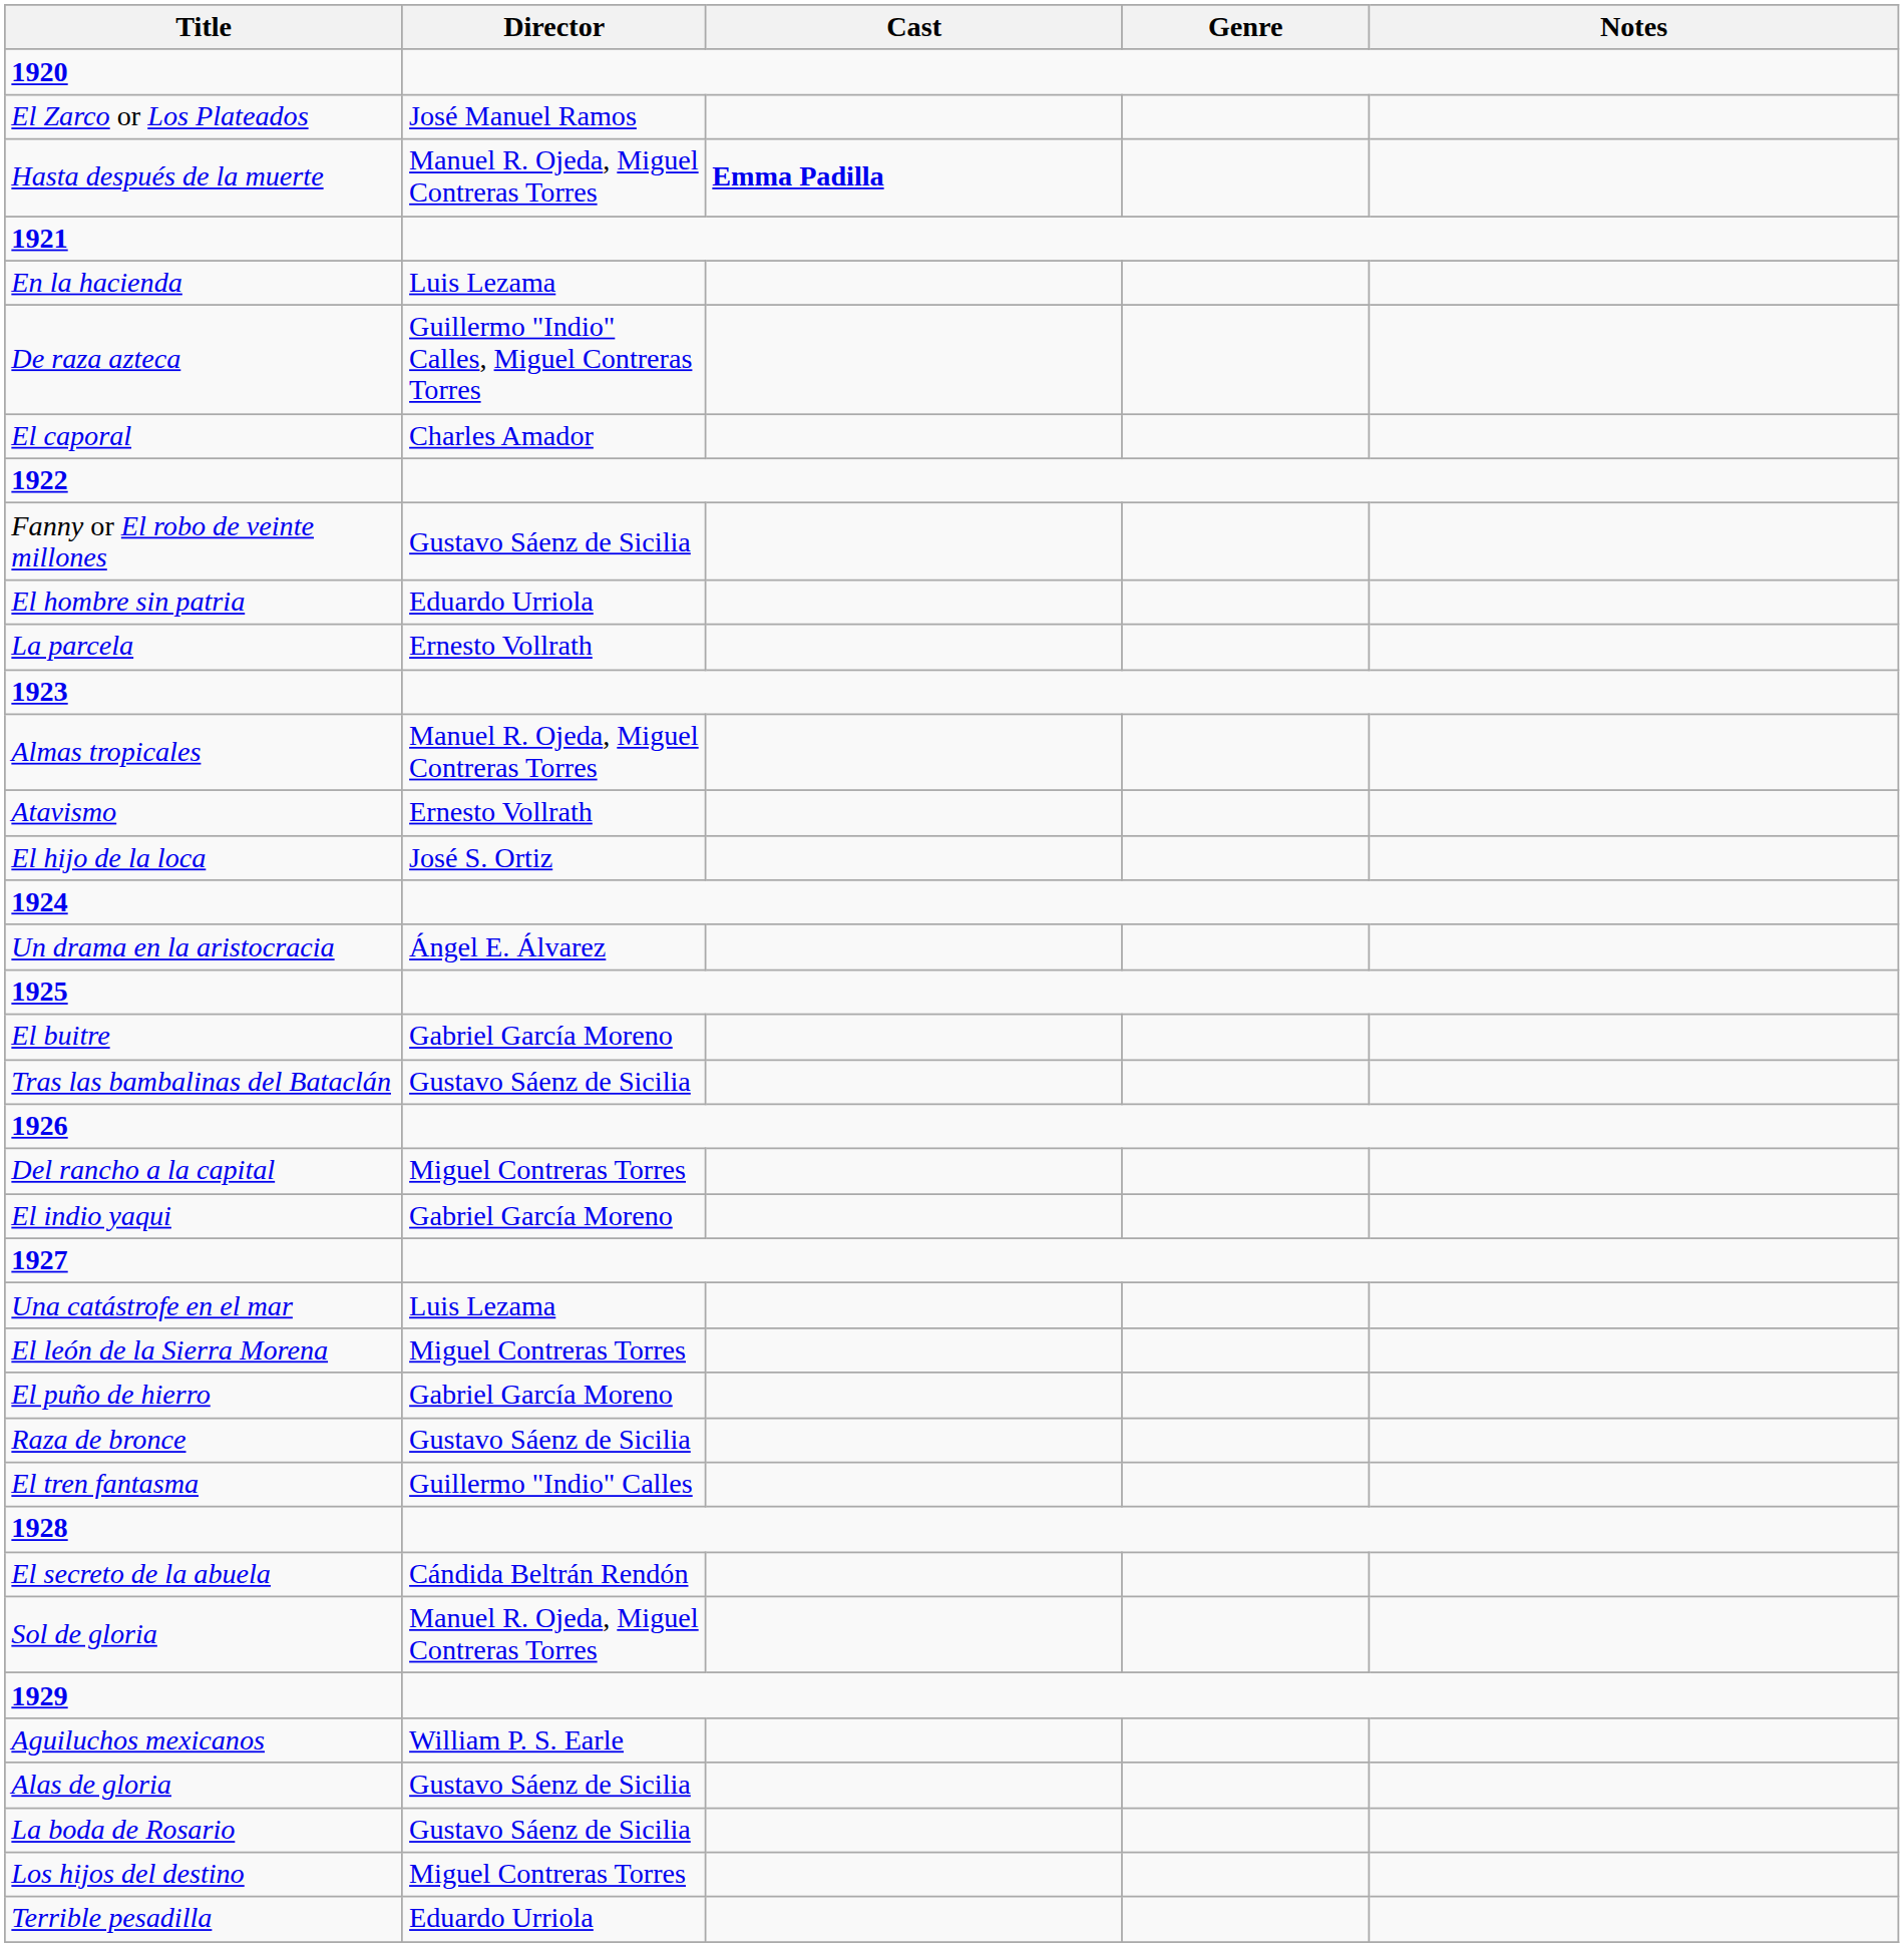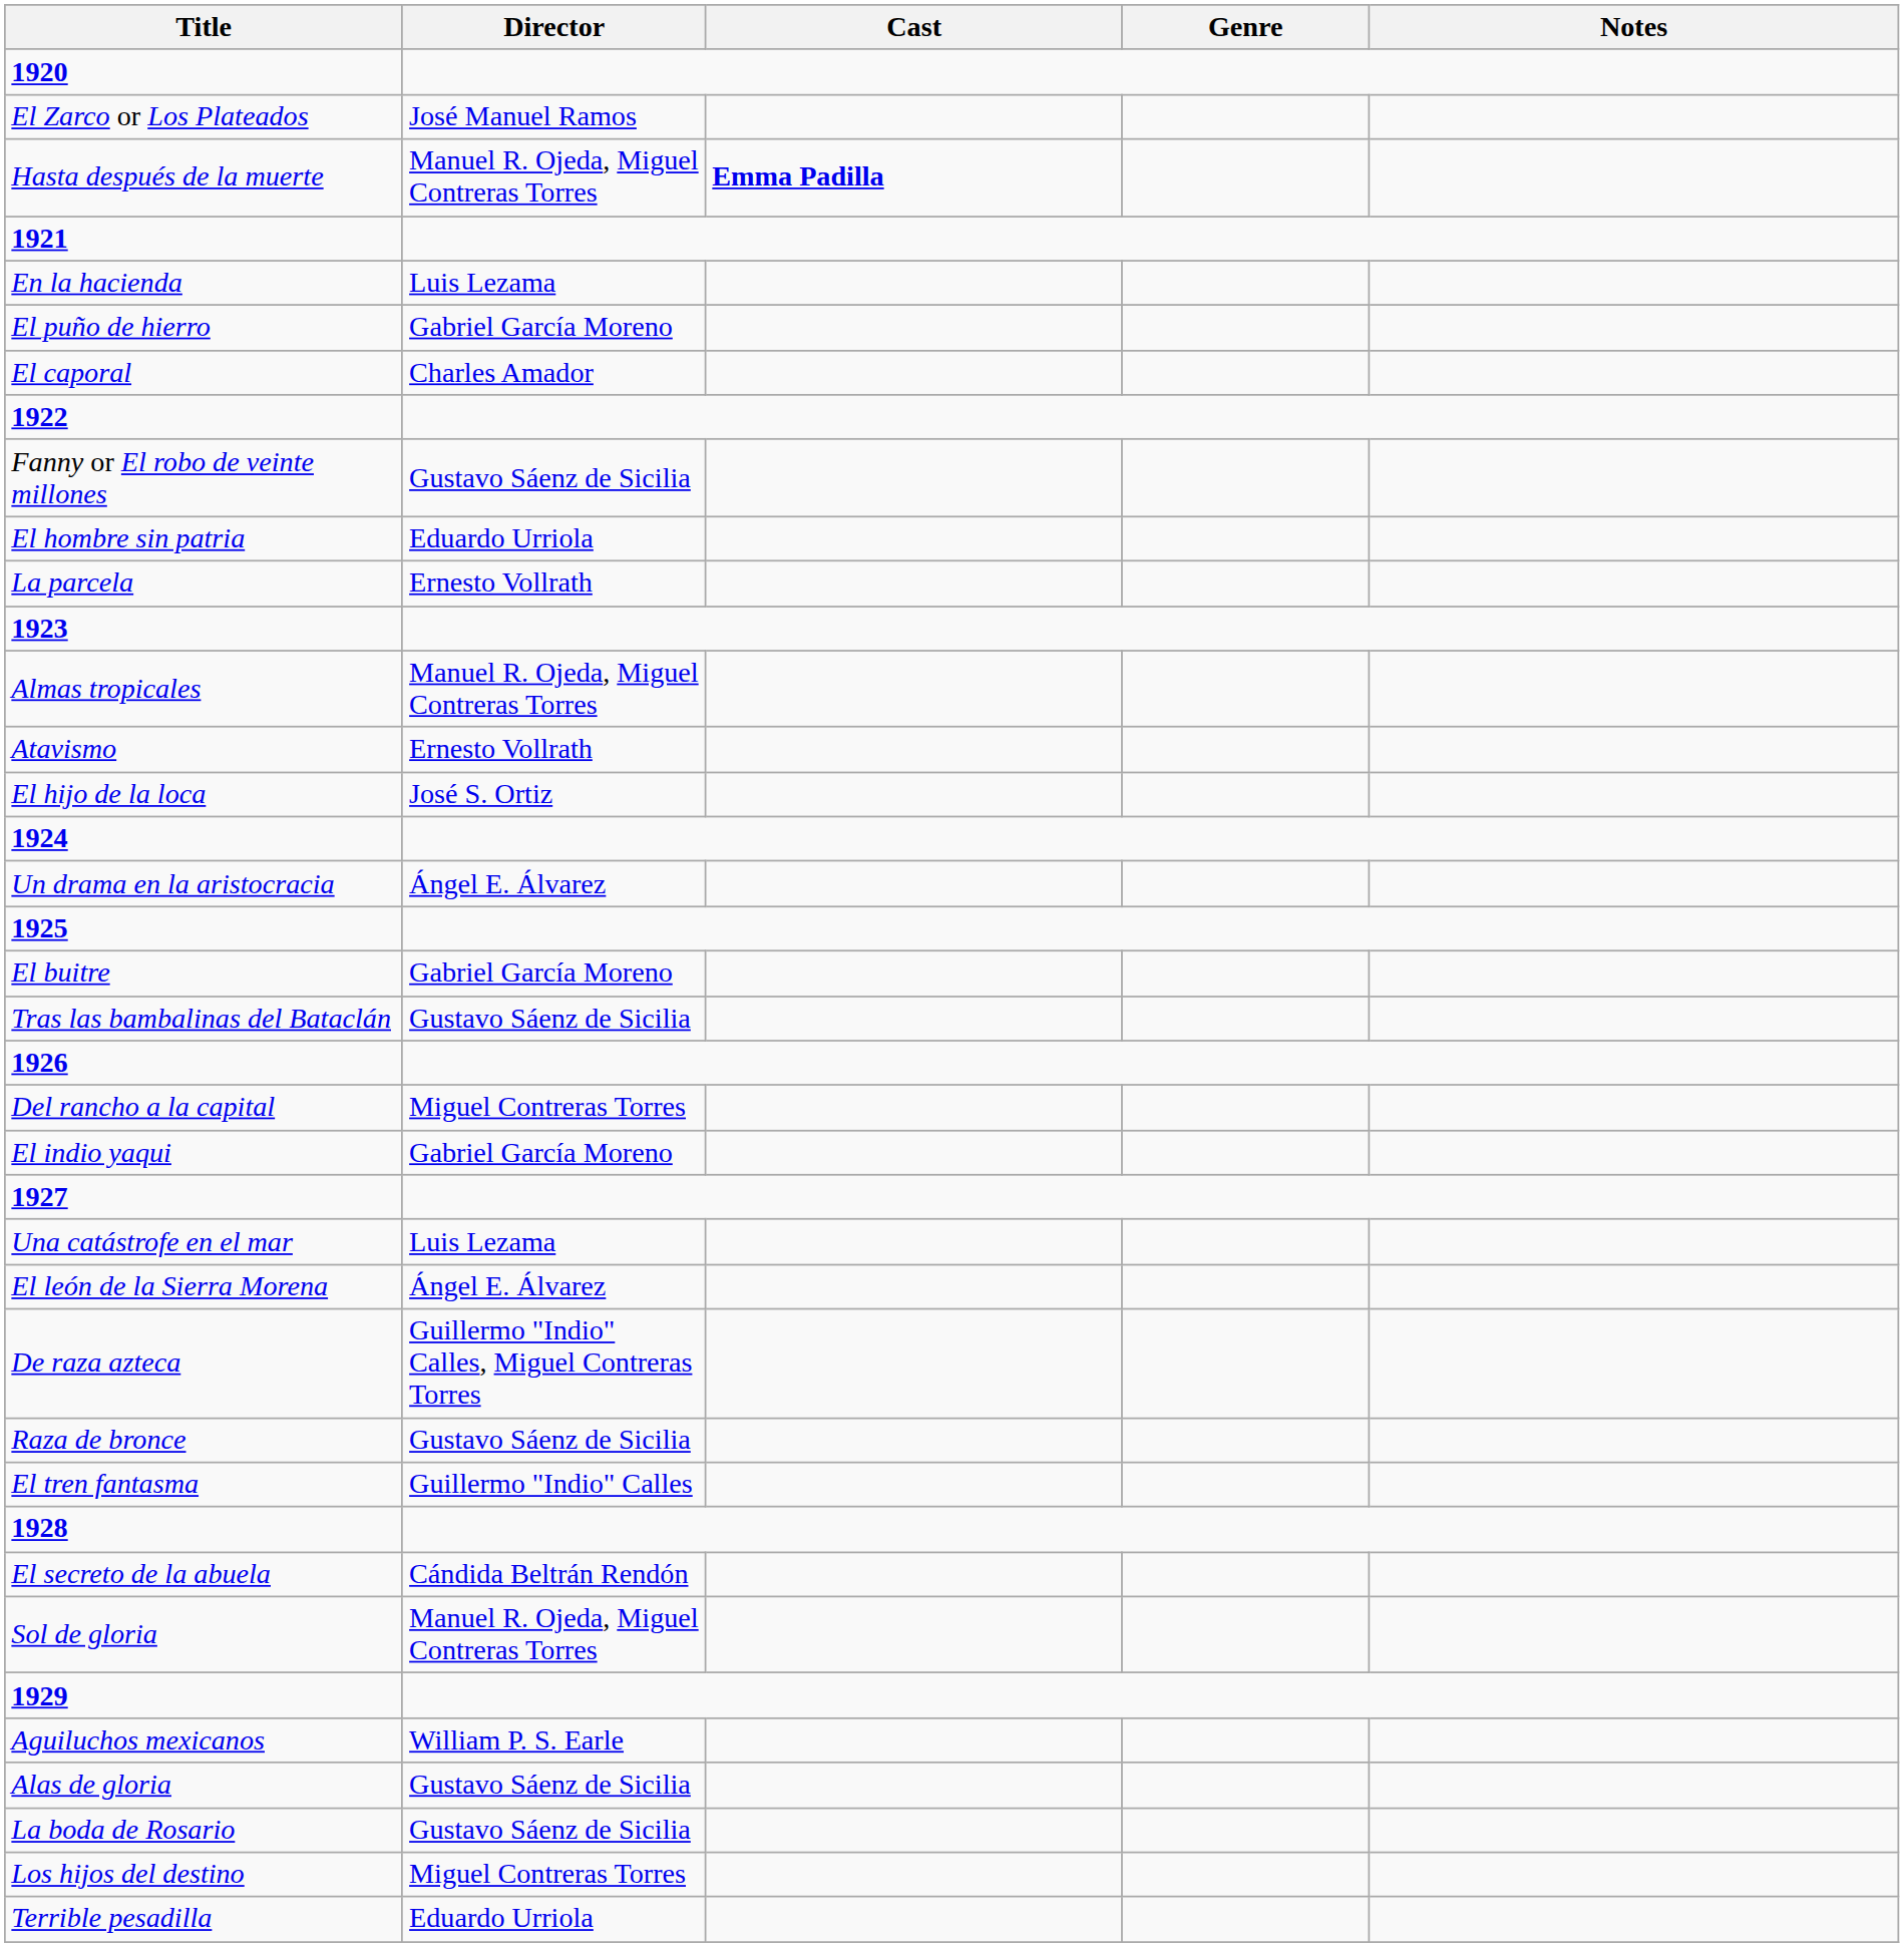 <table class="wikitable" width= "85%">
 <tr>
 <th width=21%>Title</th>
 <th width=16%>Director</th>
 <th width=22%>Cast</th>
 <th width=13%>Genre</th>
 <th width=28%>Notes</th>
 </tr>
 <tr>
 <td><strong><a href='#'>1920</a></strong></td>
 </tr>
 <tr>
 <td><em><a href='#'>El Zarco</a></em> or <em><a href='#'>Los Plateados</a></em></td>
 <td><a href='#'>José Manuel Ramos</a></td>
 <td></td>
 <td></td>
 <td></td>
 </tr>
 <tr>
 <td><em><a href='#'>Hasta después de la muerte</a></em></td>
 <td><a href='#'>Manuel R. Ojeda</a>, <a href='#'>Miguel Contreras Torres</a></td>
 <td><strong><a href='#'>Emma Padilla</a></strong></td>
 <td></td>
 <td></td>
 </tr>
 <tr>
 <td><strong><a href='#'>1921</a></strong></td>
 </tr>
 <tr>
 <td><em><a href='#'>En la hacienda</a></em></td>
 <td><a href='#'>Luis Lezama</a></td>
 <td></td>
 <td></td>
 <td></td>
 </tr>
 <tr>
-<td><em><a href='#'>De raza azteca</a></em></td>
-<td><a href='#'>Guillermo "Indio" Calles</a>, <a href='#'>Miguel Contreras Torres</a></td>
+<td><em><a href='#'>El puño de hierro</a></em></td>
+<td><a href='#'>Gabriel García Moreno</a></td>
 <td></td>
 <td></td>
 <td></td>
 </tr>
 <tr>
 <td><em><a href='#'>El caporal</a></em></td>
 <td><a href='#'>Charles Amador</a></td>
 <td></td>
 <td></td>
 <td></td>
 </tr>
 <tr>
 <td><strong><a href='#'>1922</a></strong></td>
 </tr>
 <tr>
 <td><em>Fanny</em> or <em><a href='#'>El robo de veinte millones</a></em></td>
 <td><a href='#'>Gustavo Sáenz de Sicilia</a></td>
 <td></td>
 <td></td>
 <td></td>
 </tr>
 <tr>
 <td><em><a href='#'>El hombre sin patria</a></em></td>
 <td><a href='#'>Eduardo Urriola</a></td>
 <td></td>
 <td></td>
 <td></td>
 </tr>
 <tr>
 <td><em><a href='#'>La parcela</a></em></td>
 <td><a href='#'>Ernesto Vollrath</a></td>
 <td></td>
 <td></td>
 <td></td>
 </tr>
 <tr>
 <td><strong><a href='#'>1923</a></strong></td>
 </tr>
 <tr>
 <td><em><a href='#'>Almas tropicales</a></em></td>
 <td><a href='#'>Manuel R. Ojeda</a>, <a href='#'>Miguel Contreras Torres</a></td>
 <td></td>
 <td></td>
 <td></td>
 </tr>
 <tr>
 <td><em><a href='#'>Atavismo</a></em></td>
 <td><a href='#'>Ernesto Vollrath</a></td>
 <td></td>
 <td></td>
 <td></td>
 </tr>
 <tr>
 <td><em><a href='#'>El hijo de la loca</a></em></td>
 <td><a href='#'>José S. Ortiz</a></td>
 <td></td>
 <td></td>
 <td></td>
 </tr>
 <tr>
 <td><strong><a href='#'>1924</a></strong></td>
 </tr>
 <tr>
 <td><em><a href='#'>Un drama en la aristocracia</a></em></td>
 <td><a href='#'>Ángel E. Álvarez</a></td>
 <td></td>
 <td></td>
 <td></td>
 </tr>
 <tr>
 <td><strong><a href='#'>1925</a></strong></td>
 </tr>
 <tr>
 <td><em><a href='#'>El buitre</a></em></td>
 <td><a href='#'>Gabriel García Moreno</a></td>
 <td></td>
 <td></td>
 <td></td>
 </tr>
 <tr>
 <td><em><a href='#'>Tras las bambalinas del Bataclán</a></em></td>
 <td><a href='#'>Gustavo Sáenz de Sicilia</a></td>
 <td></td>
 <td></td>
 <td></td>
 </tr>
 <tr>
 <td><strong><a href='#'>1926</a></strong></td>
 </tr>
 <tr>
 <td><em><a href='#'>Del rancho a la capital</a></em></td>
 <td><a href='#'>Miguel Contreras Torres</a></td>
 <td></td>
 <td></td>
 <td></td>
 </tr>
 <tr>
 <td><em><a href='#'>El indio yaqui</a></em></td>
 <td><a href='#'>Gabriel García Moreno</a></td>
 <td></td>
 <td></td>
 <td></td>
 </tr>
 <tr>
 <td><strong><a href='#'>1927</a></strong></td>
 </tr>
 <tr>
 <td><em><a href='#'>Una catástrofe en el mar</a></em></td>
 <td><a href='#'>Luis Lezama</a></td>
 <td></td>
 <td></td>
 <td></td>
 </tr>
 <tr>
 <td><em><a href='#'>El león de la Sierra Morena</a></em></td>
-<td><a href='#'>Miguel Contreras Torres</a></td>
+<td><a href='#'>Ángel E. Álvarez</a></td>
 <td></td>
 <td></td>
 <td></td>
 </tr>
 <tr>
-<td><em><a href='#'>El puño de hierro</a></em></td>
-<td><a href='#'>Gabriel García Moreno</a></td>
+<td><em><a href='#'>De raza azteca</a></em></td>
+<td><a href='#'>Guillermo "Indio" Calles</a>, <a href='#'>Miguel Contreras Torres</a></td>
 <td></td>
 <td></td>
 <td></td>
 </tr>
 <tr>
 <td><em><a href='#'>Raza de bronce</a></em></td>
 <td><a href='#'>Gustavo Sáenz de Sicilia</a></td>
 <td></td>
 <td></td>
 <td></td>
 </tr>
 <tr>
 <td><em><a href='#'>El tren fantasma</a></em></td>
 <td><a href='#'>Guillermo "Indio" Calles</a></td>
 <td></td>
 <td></td>
 <td></td>
 </tr>
 <tr>
 <td><strong><a href='#'>1928</a></strong></td>
 </tr>
 <tr>
 <td><em><a href='#'>El secreto de la abuela</a></em></td>
 <td><a href='#'>Cándida Beltrán Rendón</a></td>
 <td></td>
 <td></td>
 <td></td>
 </tr>
 <tr>
 <td><em><a href='#'>Sol de gloria</a></em></td>
 <td><a href='#'>Manuel R. Ojeda</a>, <a href='#'>Miguel Contreras Torres</a></td>
 <td></td>
 <td></td>
 <td></td>
 </tr>
 <tr>
 <td><strong><a href='#'>1929</a></strong></td>
 </tr>
 <tr>
 <td><em><a href='#'>Aguiluchos mexicanos</a></em></td>
 <td><a href='#'>William P. S. Earle</a></td>
 <td></td>
 <td></td>
 <td></td>
 </tr>
 <tr>
 <td><em><a href='#'>Alas de gloria</a></em></td>
 <td><a href='#'>Gustavo Sáenz de Sicilia</a></td>
 <td></td>
 <td></td>
 <td></td>
 </tr>
 <tr>
 <td><em><a href='#'>La boda de Rosario</a></em></td>
 <td><a href='#'>Gustavo Sáenz de Sicilia</a></td>
 <td></td>
 <td></td>
 <td></td>
 </tr>
 <tr>
 <td><em><a href='#'>Los hijos del destino</a></em></td>
 <td><a href='#'>Miguel Contreras Torres</a></td>
 <td></td>
 <td></td>
 <td></td>
 </tr>
 <tr>
 <td><em><a href='#'>Terrible pesadilla</a></em></td>
 <td><a href='#'>Eduardo Urriola</a></td>
 <td></td>
 <td></td>
 <td></td>
 </tr>
 <tr>
 </tr>
 </table>
